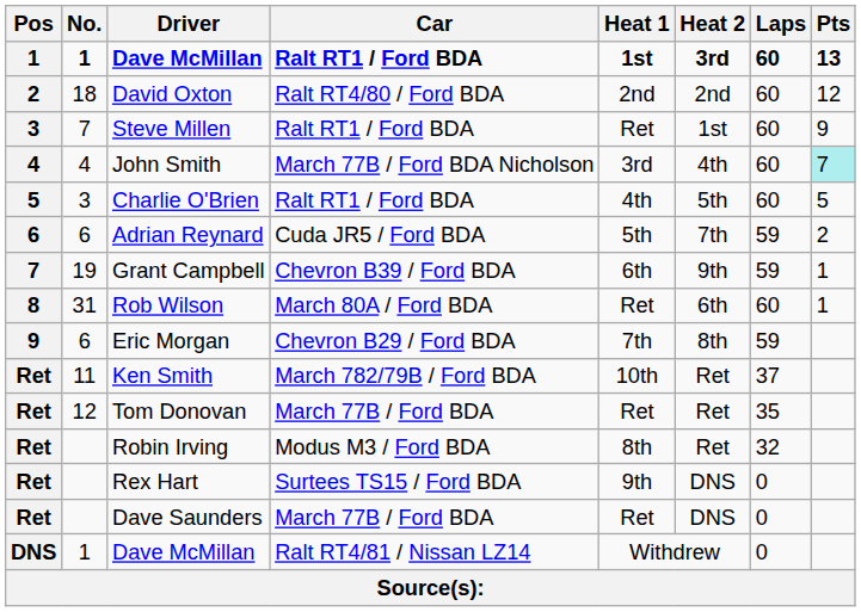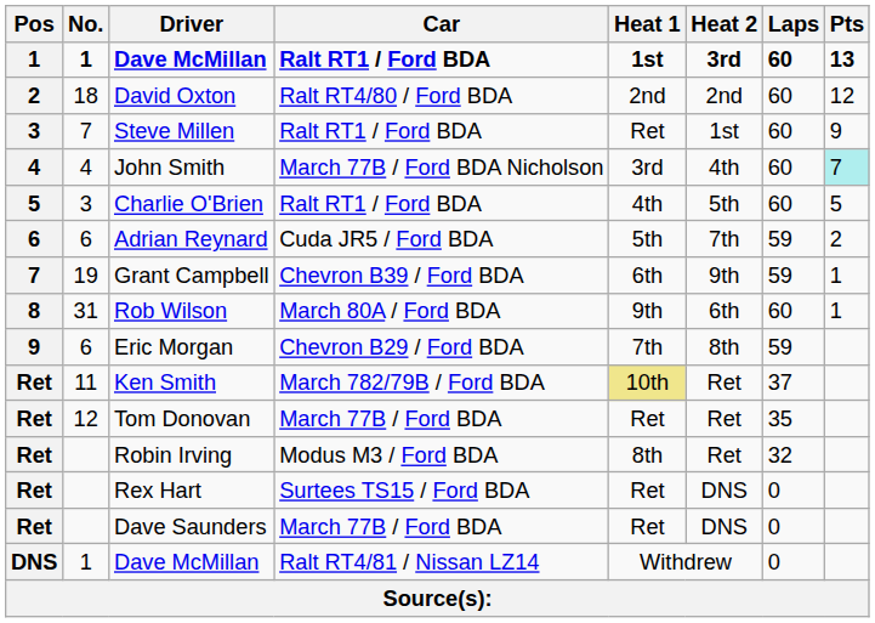 <table class="wikitable" style="font-size: 87%;">
 <tr>
 <th>Pos</th>
 <th>No.</th>
 <th>Driver</th>
 <th>Car</th>
 <th>Heat 1</th>
 <th>Heat 2</th>
 <th>Laps</th>
 <th>Pts</th>
 </tr>
 <tr>
 <th>1</th>
 <td align="center"><strong>1</strong></td>
 <td><strong> <a href='#'>Dave McMillan</a></strong></td>
 <td><strong><a href='#'>Ralt RT1</a> / <a href='#'>Ford</a> BDA</strong></td>
 <td style: align=center><strong>1st</strong></td>
 <td style: align=center><strong>3rd</strong></td>
 <td><strong>60</strong></td>
 <td><strong>13</strong></td>
 </tr>
 <tr>
 <th>2</th>
 <td align="center">18</td>
 <td> <a href='#'>David Oxton</a></td>
 <td><a href='#'>Ralt RT4/80</a> / <a href='#'>Ford</a> BDA</td>
 <td style: align=center>2nd</td>
 <td style: align=center>2nd</td>
 <td>60</td>
 <td>12</td>
 </tr>
 <tr>
 <th>3</th>
 <td align="center">7</td>
 <td> <a href='#'>Steve Millen</a></td>
 <td><a href='#'>Ralt RT1</a> / <a href='#'>Ford</a> BDA</td>
 <td style: align=center>Ret</td>
 <td style: align=center>1st</td>
 <td>60</td>
 <td>9</td>
 </tr>
 <tr>
 <th>4</th>
 <td align="center">4</td>
 <td> John Smith</td>
 <td><a href='#'>March 77B</a> / <a href='#'>Ford</a> BDA Nicholson</td>
 <td style: align=center>3rd</td>
 <td style: align=center>4th</td>
 <td>60</td>
 <td style="background: paleturquoise;">7</td>
 </tr>
 <tr>
 <th>5</th>
 <td align="center">3</td>
 <td> <a href='#'>Charlie O'Brien</a></td>
 <td><a href='#'>Ralt RT1</a> / <a href='#'>Ford</a> BDA</td>
 <td style: align=center>4th</td>
 <td style: align=center>5th</td>
 <td>60</td>
 <td>5</td>
 </tr>
 <tr>
 <th>6</th>
 <td align="center">6</td>
 <td> <a href='#'>Adrian Reynard</a></td>
 <td>Cuda JR5 / <a href='#'>Ford</a> BDA</td>
 <td style: align=center>5th</td>
 <td style: align=center>7th</td>
 <td>59</td>
 <td>2</td>
 </tr>
 <tr>
 <th>7</th>
 <td align="center">19</td>
 <td> Grant Campbell</td>
 <td><a href='#'>Chevron B39</a> / <a href='#'>Ford</a> BDA</td>
 <td style: align=center>6th</td>
 <td style: align=center>9th</td>
 <td>59</td>
 <td>1</td>
 </tr>
 <tr>
 <th>8</th>
 <td align="center">31</td>
 <td> <a href='#'>Rob Wilson</a></td>
 <td><a href='#'>March 80A</a> / <a href='#'>Ford</a> BDA</td>
-<td style: align=center>Ret</td>
+<td style: align=center>9th</td>
 <td style: align=center>6th</td>
 <td>60</td>
 <td>1</td>
 </tr>
 <tr>
 <th>9</th>
 <td align="center">6</td>
 <td> Eric Morgan</td>
 <td><a href='#'>Chevron B29</a> / <a href='#'>Ford</a> BDA</td>
 <td style: align=center>7th</td>
 <td style: align=center>8th</td>
 <td>59</td>
 <td></td>
 </tr>
 <tr>
 <th>Ret</th>
 <td align="center">11</td>
 <td> <a href='#'>Ken Smith</a></td>
 <td><a href='#'>March 782/79B</a> / <a href='#'>Ford</a> BDA</td>
-<td style: align=center>10th</td>
+<td style: align=center style="background: khaki;">10th</td>
 <td style: align=center>Ret</td>
 <td>37</td>
 <td></td>
 </tr>
 <tr>
 <th>Ret</th>
 <td align="center">12</td>
 <td> Tom Donovan</td>
 <td><a href='#'>March 77B</a> / <a href='#'>Ford</a> BDA</td>
 <td style: align=center>Ret</td>
 <td style: align=center>Ret</td>
 <td>35</td>
 <td></td>
 </tr>
 <tr>
 <th>Ret</th>
 <td align="center"></td>
 <td> Robin Irving</td>
 <td>Modus M3 / <a href='#'>Ford</a> BDA</td>
 <td style: align=center>8th</td>
 <td style: align=center>Ret</td>
 <td>32</td>
 <td></td>
 </tr>
 <tr>
 <th>Ret</th>
 <td align="center"></td>
 <td> Rex Hart</td>
 <td><a href='#'>Surtees TS15</a> / <a href='#'>Ford</a> BDA</td>
-<td style: align=center>9th</td>
+<td style: align=center>Ret</td>
 <td style: align=center>DNS</td>
 <td>0</td>
 <td></td>
 </tr>
 <tr>
 <th>Ret</th>
 <td align="center"></td>
 <td> Dave Saunders</td>
 <td><a href='#'>March 77B</a> / <a href='#'>Ford</a> BDA</td>
 <td style: align=center>Ret</td>
 <td style: align=center>DNS</td>
 <td>0</td>
 <td></td>
 </tr>
 <tr>
 <th>DNS</th>
 <td align="center">1</td>
 <td> <a href='#'>Dave McMillan</a></td>
 <td><a href='#'>Ralt RT4/81</a> / <a href='#'>Nissan LZ14</a></td>
 <td style: align=center colspan=2>Withdrew</td>
 <td>0</td>
 <td></td>
 </tr>
 <tr>
 <th colspan=8>Source(s): </th>
 </tr>
 </table>
